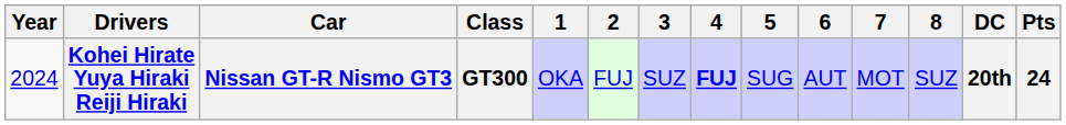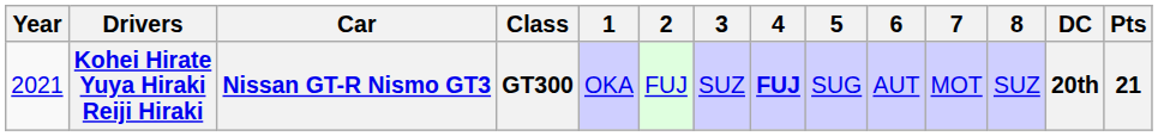 <table class="wikitable" style="text-align:center; font-size:85%">
 <tr>
 <th>Year</th>
 <th>Drivers</th>
 <th>Car</th>
 <th>Class</th>
 <th>1</th>
 <th>2</th>
 <th>3</th>
 <th>4</th>
 <th>5</th>
 <th>6</th>
 <th>7</th>
 <th>8</th>
 <th>DC</th>
 <th>Pts</th>
 </tr>
 <tr>
-<td><a href='#'>2024</a></td>
+<td><a href='#'>2021</a></td>
 <th nowrap> <a href='#'>Kohei Hirate</a><br> <a href='#'>Yuya Hiraki</a><br> <a href='#'>Reiji Hiraki</a></th>
 <th><a href='#'>Nissan GT-R Nismo GT3</a></th>
 <th>GT300</th>
 <td style="background:#cfcfff;"><a href='#'>OKA</a><br></td>
 <td style="background:#dfffdf;"><a href='#'>FUJ</a><br></td>
 <td style="background:#cfcfff;"><a href='#'>SUZ</a><br></td>
 <td style="background:#cfcfff;"><strong><a href='#'>FUJ</a><br></strong></td>
 <td style="background:#cfcfff;"><a href='#'>SUG</a><br></td>
 <td style="background:#cfcfff;"><a href='#'>AUT</a><br></td>
 <td style="background:#cfcfff;"><a href='#'>MOT</a><br></td>
 <td style="background:#cfcfff;"><a href='#'>SUZ</a><br></td>
 <th>20th</th>
-<th>24</th>
+<th>21</th>
 </tr>
 </table>
